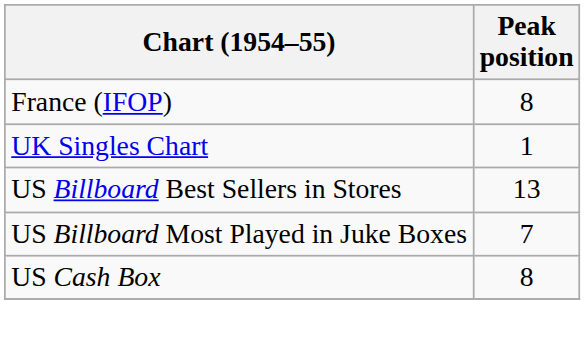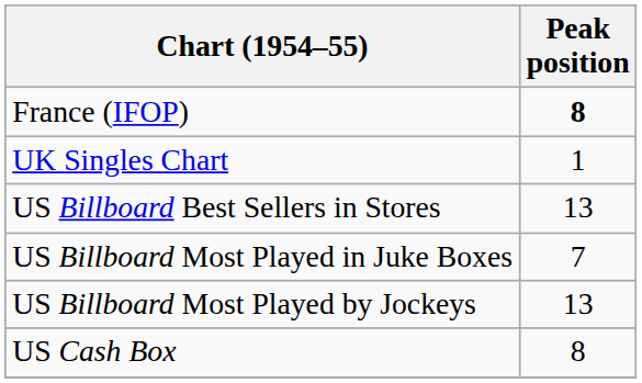 <table class="wikitable sortable">
 <tr>
 <th align="left">Chart (1954–55)</th>
 <th align="left">Peak<br>position</th>
 </tr>
 <tr>
 <td>France (<a href='#'>IFOP</a>)</td>
-<td align="center">8</td>
+<td align="center"><strong>8</strong></td>
 </tr>
 <tr>
 <td><a href='#'>UK Singles Chart</a></td>
 <td style="text-align:center;">1</td>
 </tr>
 <tr>
 <td>US <em><a href='#'>Billboard</a></em> Best Sellers in Stores</td>
 <td style="text-align:center;">13</td>
 </tr>
 <tr>
 <td>US <em>Billboard</em> Most Played in Juke Boxes</td>
 <td style="text-align:center;">7</td>
 </tr>
 <tr>
+<td>US <em>Billboard</em> Most Played by Jockeys</td>
+<td style="text-align:center;">13</td>
+</tr>
+<tr>
 <td>US <em>Cash Box</em></td>
 <td style="text-align:center;">8</td>
 </tr>
 <tr>
 </tr>
 </table>
